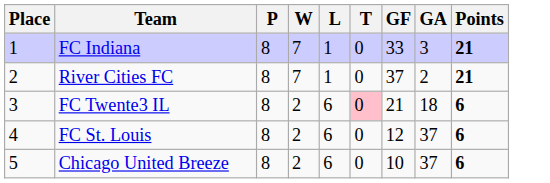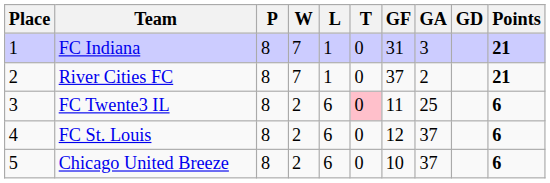 <table class="wikitable">
 <tr>
 <th>Place</th>
 <th width="170">Team</th>
 <th width="20">P</th>
 <th width="20">W</th>
 <th width="20">L</th>
 <th width="20">T</th>
 <th width="20">GF</th>
 <th width="20">GA</th>
+<th width="25">GD</th>
 <th>Points</th>
 </tr>
 <tr bgcolor=#ccccff>
 <td>1</td>
 <td><a href='#'>FC Indiana</a></td>
 <td>8</td>
 <td>7</td>
 <td>1</td>
 <td>0</td>
-<td>33</td>
+<td>31</td>
 <td>3</td>
+<td></td>
 <td><strong>21</strong></td>
 </tr>
 <tr>
 <td>2</td>
 <td><a href='#'>River Cities FC</a></td>
 <td>8</td>
 <td>7</td>
 <td>1</td>
 <td>0</td>
 <td>37</td>
 <td>2</td>
+<td></td>
 <td><strong>21</strong></td>
 </tr>
 <tr>
 <td>3</td>
 <td><a href='#'>FC Twente3 IL</a></td>
 <td>8</td>
 <td>2</td>
 <td>6</td>
 <td style="background: pink;">0</td>
-<td>21</td>
-<td>18</td>
+<td>11</td>
+<td>25</td>
+<td></td>
 <td><strong>6</strong></td>
 </tr>
 <tr>
 <td>4</td>
 <td><a href='#'>FC St. Louis</a></td>
 <td>8</td>
 <td>2</td>
 <td>6</td>
 <td>0</td>
 <td>12</td>
 <td>37</td>
+<td></td>
 <td><strong>6</strong></td>
 </tr>
 <tr>
 <td>5</td>
 <td><a href='#'>Chicago United Breeze</a></td>
 <td>8</td>
 <td>2</td>
 <td>6</td>
 <td>0</td>
 <td>10</td>
 <td>37</td>
+<td></td>
 <td><strong>6</strong></td>
 </tr>
 </table>
